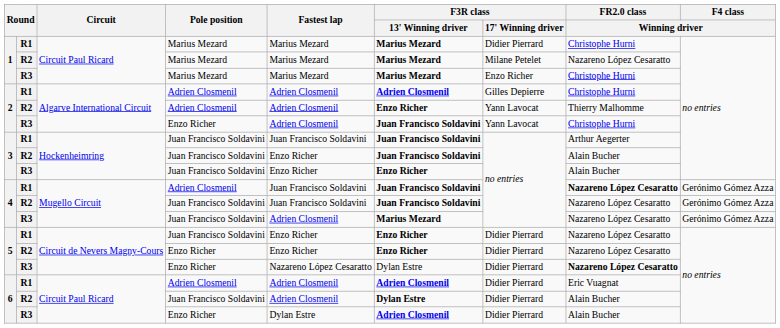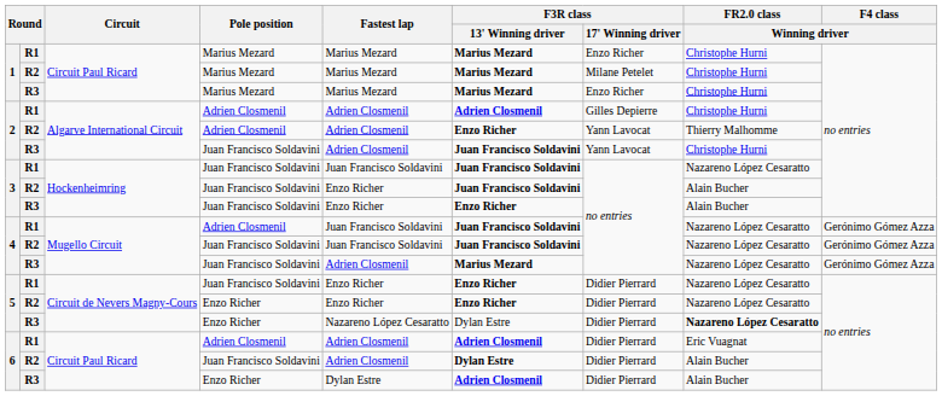 <table class="wikitable" style="font-size:85%;">
 <tr>
 <th colspan="2" rowspan="2">Round</th>
 <th rowspan="2">Circuit</th>
 <th rowspan="2">Pole position</th>
 <th rowspan="2">Fastest lap</th>
 <th colspan="2">F3R class</th>
 <th>FR2.0 class</th>
 <th>F4 class</th>
 </tr>
 <tr>
 <th>13' Winning driver</th>
 <th>17' Winning driver</th>
 <th colspan="2">Winning driver</th>
 </tr>
 <tr>
 <th rowspan="3">1</th>
 <th>R1</th>
 <td rowspan="3"> <a href='#'>Circuit Paul Ricard</a></td>
 <td nowrap> Marius Mezard</td>
 <td nowrap> Marius Mezard</td>
 <td nowrap=""> <strong>Marius Mezard</strong></td>
-<td nowrap> Didier Pierrard</td>
+<td> Enzo Richer</td>
 <td nowrap> <a href='#'>Christophe Hurni</a></td>
 <td rowspan="9"><em>no entries</em></td>
 </tr>
 <tr>
 <th>R2</th>
 <td> Marius Mezard</td>
 <td> Marius Mezard</td>
 <td> <strong>Marius Mezard</strong></td>
 <td nowrap=""> Milane Petelet</td>
-<td> Nazareno López Cesaratto</td>
+<td> <a href='#'>Christophe Hurni</a></td>
 </tr>
 <tr>
 <th>R3</th>
 <td> Marius Mezard</td>
 <td> Marius Mezard</td>
 <td> <strong>Marius Mezard</strong></td>
 <td> Enzo Richer</td>
 <td> <a href='#'>Christophe Hurni</a></td>
 </tr>
 <tr>
 <th rowspan="3">2</th>
 <th>R1</th>
 <td rowspan="3"> <a href='#'>Algarve International Circuit</a></td>
 <td> <a href='#'>Adrien Closmenil</a></td>
 <td> <a href='#'>Adrien Closmenil</a></td>
 <td><strong> <a href='#'>Adrien Closmenil</a></strong></td>
 <td nowrap> Gilles Depierre</td>
 <td> <a href='#'>Christophe Hurni</a></td>
 </tr>
 <tr>
 <th>R2</th>
 <td> <a href='#'>Adrien Closmenil</a></td>
 <td> <a href='#'>Adrien Closmenil</a></td>
 <td> <strong>Enzo Richer</strong></td>
 <td> Yann Lavocat</td>
 <td> Thierry Malhomme</td>
 </tr>
 <tr>
 <th>R3</th>
-<td> Enzo Richer</td>
+<td> Juan Francisco Soldavini</td>
 <td> <a href='#'>Adrien Closmenil</a></td>
 <td><strong> Juan Francisco Soldavini</strong></td>
 <td> Yann Lavocat</td>
 <td> <a href='#'>Christophe Hurni</a></td>
 </tr>
 <tr>
 <th rowspan="3">3</th>
 <th>R1</th>
 <td rowspan="3"> <a href='#'>Hockenheimring</a></td>
 <td> Juan Francisco Soldavini</td>
 <td> Juan Francisco Soldavini</td>
 <td><strong> Juan Francisco Soldavini</strong></td>
 <td rowspan="6"><em>no entries</em></td>
-<td> Arthur Aegerter</td>
+<td> Nazareno López Cesaratto</td>
 </tr>
 <tr>
 <th>R2</th>
 <td> Juan Francisco Soldavini</td>
 <td> Enzo Richer</td>
 <td><strong> Juan Francisco Soldavini</strong></td>
 <td> Alain Bucher</td>
 </tr>
 <tr>
 <th>R3</th>
 <td> Juan Francisco Soldavini</td>
 <td> Enzo Richer</td>
 <td> <strong>Enzo Richer</strong></td>
 <td> Alain Bucher</td>
 </tr>
 <tr>
 <th rowspan="3">4</th>
 <th>R1</th>
 <td rowspan="3"> <a href='#'>Mugello Circuit</a></td>
 <td> <a href='#'>Adrien Closmenil</a></td>
 <td nowrap> Juan Francisco Soldavini</td>
 <td nowrap><strong> Juan Francisco Soldavini</strong></td>
-<td nowrap><strong> Nazareno López Cesaratto</strong></td>
+<td nowrap> Nazareno López Cesaratto</td>
 <td nowrap> Gerónimo Gómez Azza</td>
 </tr>
 <tr>
 <th>R2</th>
 <td> Juan Francisco Soldavini</td>
 <td> Juan Francisco Soldavini</td>
 <td><strong> Juan Francisco Soldavini</strong></td>
 <td> Nazareno López Cesaratto</td>
 <td> Gerónimo Gómez Azza</td>
 </tr>
 <tr>
 <th>R3</th>
 <td> Juan Francisco Soldavini</td>
 <td> <a href='#'>Adrien Closmenil</a></td>
 <td nowrap=""> <strong>Marius Mezard</strong></td>
 <td> Nazareno López Cesaratto</td>
 <td> Gerónimo Gómez Azza</td>
 </tr>
 <tr>
 <th rowspan="3">5</th>
 <th>R1</th>
 <td rowspan="3"> <a href='#'>Circuit de Nevers Magny-Cours</a></td>
 <td> Juan Francisco Soldavini</td>
 <td> Enzo Richer</td>
 <td> <strong>Enzo Richer</strong></td>
 <td nowrap> Didier Pierrard</td>
 <td> Nazareno López Cesaratto</td>
 <td rowspan="6"><em>no entries</em></td>
 </tr>
 <tr>
 <th>R2</th>
 <td> Enzo Richer</td>
 <td> Enzo Richer</td>
 <td> <strong>Enzo Richer</strong></td>
 <td> Didier Pierrard</td>
 <td> Nazareno López Cesaratto</td>
 </tr>
 <tr>
 <th>R3</th>
 <td> Enzo Richer</td>
 <td nowrap> Nazareno López Cesaratto</td>
 <td> Dylan Estre</td>
 <td> Didier Pierrard</td>
 <td nowrap><strong> Nazareno López Cesaratto</strong></td>
 </tr>
 <tr>
 <th rowspan="3">6</th>
 <th>R1</th>
 <td rowspan="3"> <a href='#'>Circuit Paul Ricard</a></td>
 <td> <a href='#'>Adrien Closmenil</a></td>
 <td> <a href='#'>Adrien Closmenil</a></td>
 <td><strong> <a href='#'>Adrien Closmenil</a></strong></td>
 <td> Didier Pierrard</td>
 <td> Eric Vuagnat</td>
 </tr>
 <tr>
 <th>R2</th>
 <td nowrap> Juan Francisco Soldavini</td>
 <td> <a href='#'>Adrien Closmenil</a></td>
 <td><strong> Dylan Estre</strong></td>
 <td> Didier Pierrard</td>
 <td> Alain Bucher</td>
 </tr>
 <tr>
 <th>R3</th>
 <td> Enzo Richer</td>
 <td> Dylan Estre</td>
 <td><strong> <a href='#'>Adrien Closmenil</a></strong></td>
 <td> Didier Pierrard</td>
 <td> Alain Bucher</td>
 </tr>
 </table>
